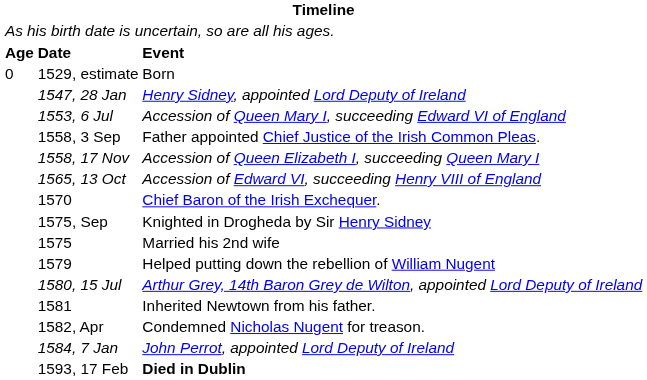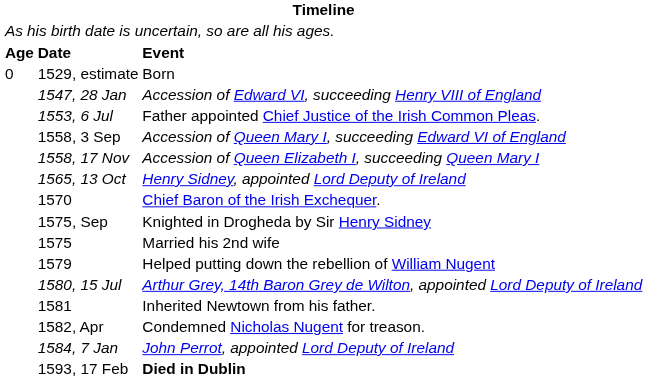 <table>
 <tr>
 <th colspan=3>Timeline</th>
 </tr>
 <tr>
 <td colspan=3><em>As his birth date is uncertain, so are all his ages.</em></td>
 </tr>
 <tr>
 <th align="left">Age</th>
 <th align="left">Date</th>
 <th align="left">Event</th>
 </tr>
 <tr>
 <td>0</td>
 <td>1529, estimate</td>
 <td>Born</td>
 </tr>
 <tr>
 <td></td>
 <td><em>1547, 28 Jan</em></td>
-<td><em><a href='#'>Henry Sidney</a>, appointed <a href='#'>Lord Deputy of Ireland</a></em></td>
+<td><em>Accession of <a href='#'>Edward VI</a>, succeeding <a href='#'>Henry VIII of England</a></em></td>
 </tr>
 <tr>
 <td></td>
 <td><em>1553, 6 Jul</em></td>
-<td><em>Accession of <a href='#'>Queen Mary I</a>, succeeding <a href='#'>Edward VI of England</a></em></td>
+<td>Father appointed <a href='#'>Chief Justice of the Irish Common Pleas</a>.</td>
 </tr>
 <tr>
 <td></td>
 <td>1558, 3 Sep</td>
-<td>Father appointed <a href='#'>Chief Justice of the Irish Common Pleas</a>.</td>
+<td><em>Accession of <a href='#'>Queen Mary I</a>, succeeding <a href='#'>Edward VI of England</a></em></td>
 </tr>
 <tr>
 <td></td>
 <td><em>1558, 17 Nov</em></td>
 <td><em>Accession of <a href='#'>Queen Elizabeth I</a>, succeeding <a href='#'>Queen Mary I</a></em></td>
 </tr>
 <tr>
 <td></td>
 <td><em>1565, 13 Oct</em></td>
-<td><em>Accession of <a href='#'>Edward VI</a>, succeeding <a href='#'>Henry VIII of England</a></em></td>
+<td><em><a href='#'>Henry Sidney</a>, appointed <a href='#'>Lord Deputy of Ireland</a></em></td>
 </tr>
 <tr>
 <td></td>
 <td>1570</td>
 <td><a href='#'>Chief Baron of the Irish Exchequer</a>.</td>
 </tr>
 <tr>
 <td></td>
 <td>1575, Sep</td>
 <td>Knighted in Drogheda by Sir <a href='#'>Henry Sidney</a></td>
 </tr>
 <tr>
 <td></td>
 <td>1575</td>
 <td>Married his 2nd wife</td>
 </tr>
 <tr>
 <td></td>
 <td>1579</td>
 <td>Helped putting down the rebellion of <a href='#'>William Nugent</a></td>
 </tr>
 <tr>
 <td></td>
 <td><em>1580, 15 Jul</em></td>
 <td><em><a href='#'>Arthur Grey, 14th Baron Grey de Wilton</a>, appointed <a href='#'>Lord Deputy of Ireland</a></em></td>
 </tr>
 <tr>
 <td></td>
 <td>1581</td>
 <td>Inherited Newtown from his father.</td>
 </tr>
 <tr>
 <td></td>
 <td>1582, Apr</td>
 <td>Condemned <a href='#'>Nicholas Nugent</a> for treason.</td>
 </tr>
 <tr>
 <td></td>
 <td><em>1584, 7 Jan</em></td>
 <td><em><a href='#'>John Perrot</a>, appointed <a href='#'>Lord Deputy of Ireland</a></em></td>
 </tr>
 <tr>
 <td></td>
 <td>1593, 17 Feb</td>
 <td><strong>Died in Dublin</strong></td>
 </tr>
 </table>
